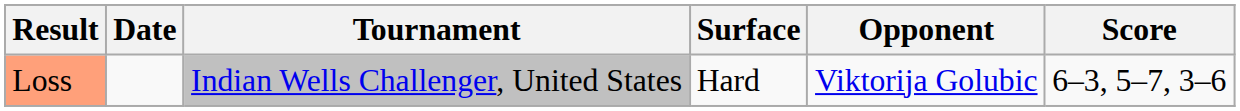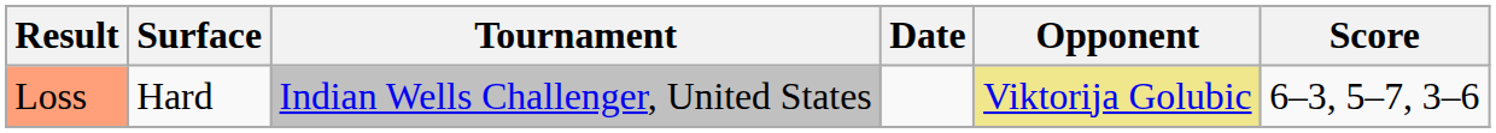 <table class="sortable wikitable">
 <tr>
 <th>Result</th>
+<th>Surface</th>
+<th>Tournament</th>
 <th>Date</th>
-<th>Tournament</th>
-<th>Surface</th>
 <th>Opponent</th>
 <th class="unsortable">Score</th>
 </tr>
 <tr>
 <td style="background:#ffa07a;">Loss</td>
+<td>Hard</td>
+<td bgcolor="silver"><a href='#'>Indian Wells Challenger</a>, United States</td>
 <td><a href='#'></a></td>
-<td bgcolor="silver"><a href='#'>Indian Wells Challenger</a>, United States</td>
-<td>Hard</td>
-<td> <a href='#'>Viktorija Golubic</a></td>
+<td style="background: khaki;"> <a href='#'>Viktorija Golubic</a></td>
 <td>6–3, 5–7, 3–6</td>
 </tr>
 </table>
